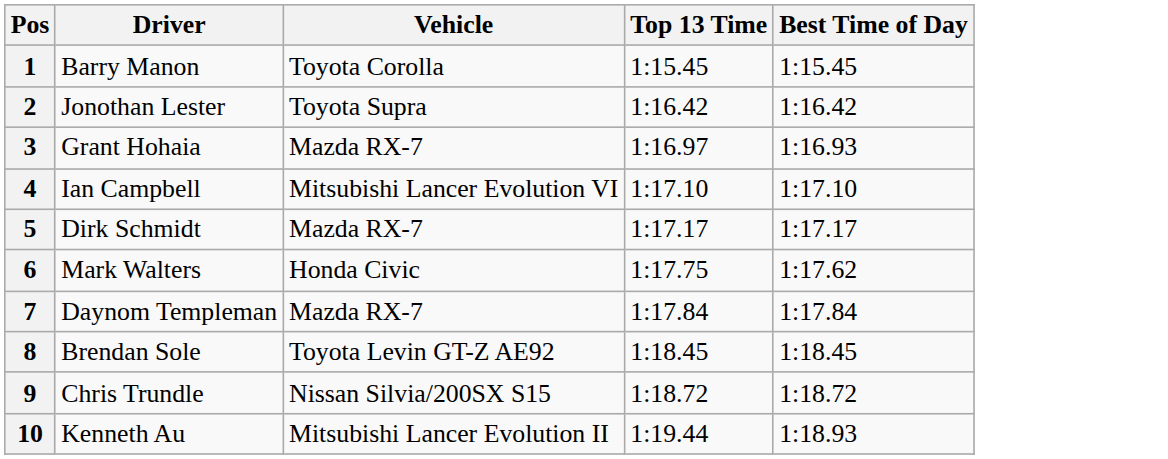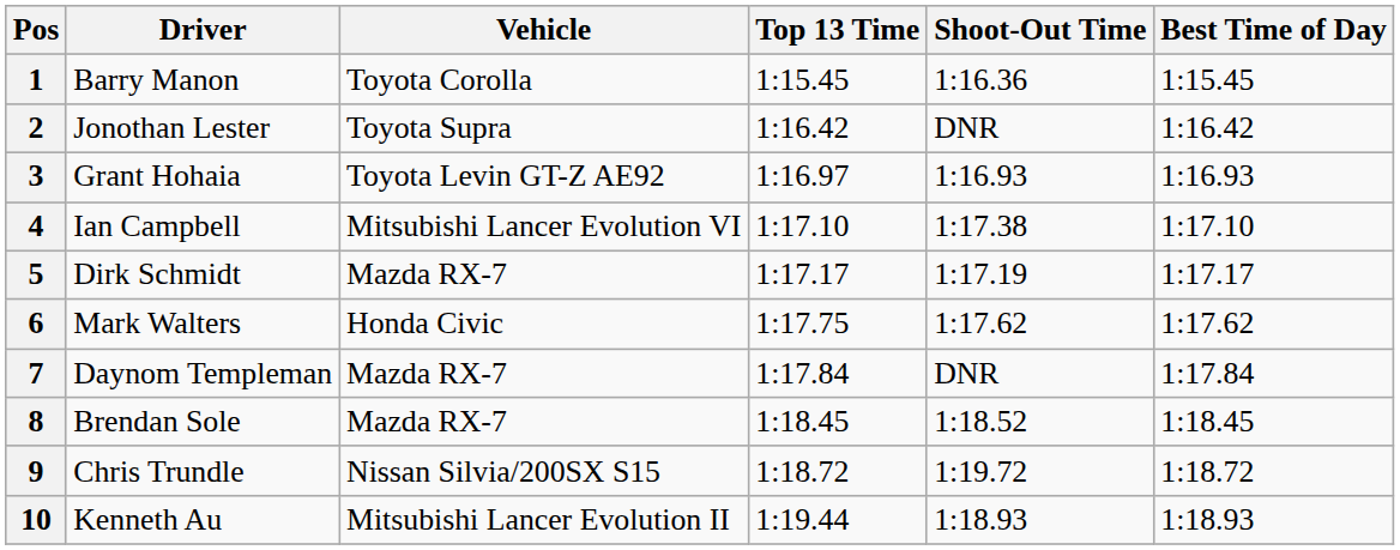 <table class="wikitable" border="1">
 <tr>
 <th>Pos</th>
 <th>Driver</th>
 <th>Vehicle</th>
 <th>Top 13 Time</th>
+<th>Shoot-Out Time</th>
 <th>Best Time of Day</th>
 </tr>
 <tr>
 <th>1</th>
 <td>Barry Manon</td>
 <td>Toyota Corolla</td>
 <td>1:15.45</td>
+<td>1:16.36</td>
 <td>1:15.45</td>
 </tr>
 <tr>
 <th>2</th>
 <td>Jonothan Lester</td>
 <td>Toyota Supra</td>
 <td>1:16.42</td>
+<td>DNR</td>
 <td>1:16.42</td>
 </tr>
 <tr>
 <th>3</th>
 <td>Grant Hohaia</td>
-<td>Mazda RX-7</td>
+<td>Toyota Levin GT-Z AE92</td>
 <td>1:16.97</td>
+<td>1:16.93</td>
 <td>1:16.93</td>
 </tr>
 <tr>
 <th>4</th>
 <td>Ian Campbell</td>
 <td>Mitsubishi Lancer Evolution VI</td>
 <td>1:17.10</td>
+<td>1:17.38</td>
 <td>1:17.10</td>
 </tr>
 <tr>
 <th>5</th>
 <td>Dirk Schmidt</td>
 <td>Mazda RX-7</td>
 <td>1:17.17</td>
+<td>1:17.19</td>
 <td>1:17.17</td>
 </tr>
 <tr>
 <th>6</th>
 <td>Mark Walters</td>
 <td>Honda Civic</td>
 <td>1:17.75</td>
 <td>1:17.62</td>
+<td>1:17.62</td>
 </tr>
 <tr>
 <th>7</th>
 <td>Daynom Templeman</td>
 <td>Mazda RX-7</td>
 <td>1:17.84</td>
+<td>DNR</td>
 <td>1:17.84</td>
 </tr>
 <tr>
 <th>8</th>
 <td>Brendan Sole</td>
-<td>Toyota Levin GT-Z AE92</td>
+<td>Mazda RX-7</td>
 <td>1:18.45</td>
+<td>1:18.52</td>
 <td>1:18.45</td>
 </tr>
 <tr>
 <th>9</th>
 <td>Chris Trundle</td>
 <td>Nissan Silvia/200SX S15</td>
 <td>1:18.72</td>
+<td>1:19.72</td>
 <td>1:18.72</td>
 </tr>
 <tr>
 <th>10</th>
 <td>Kenneth Au</td>
 <td>Mitsubishi Lancer Evolution II</td>
 <td>1:19.44</td>
 <td>1:18.93</td>
+<td>1:18.93</td>
 </tr>
 </table>
